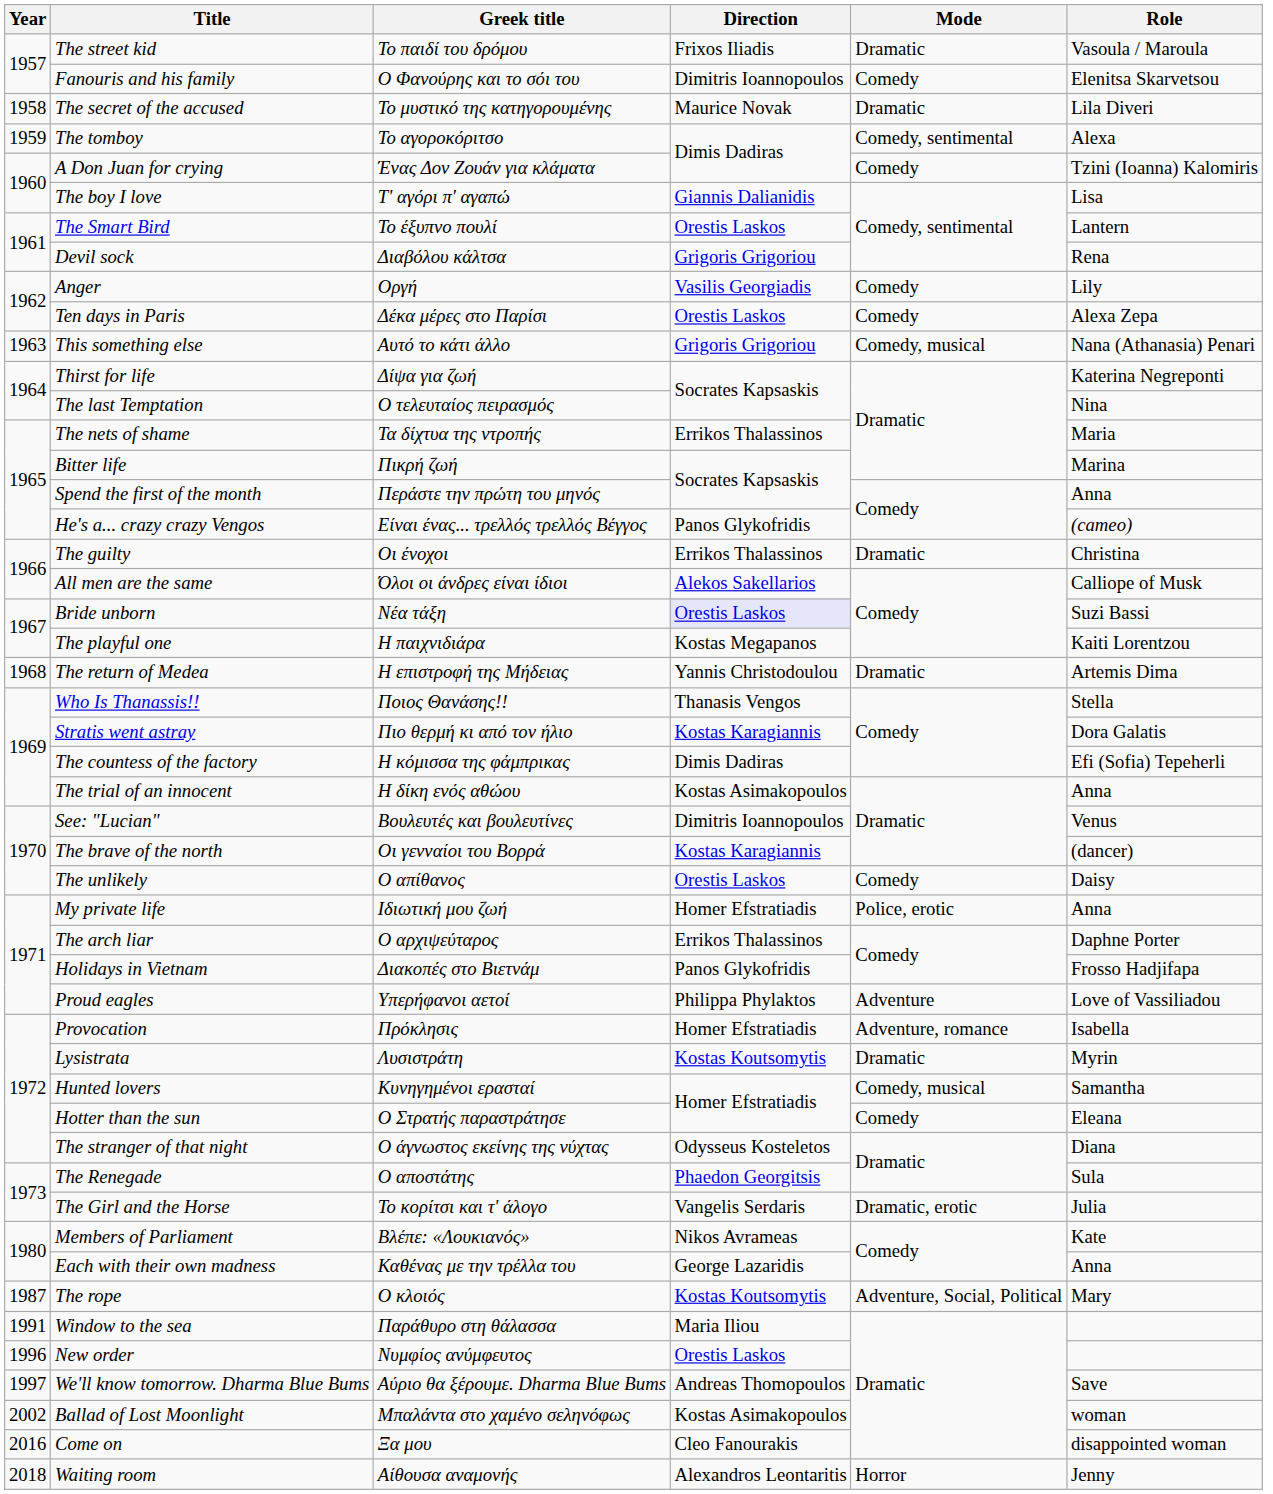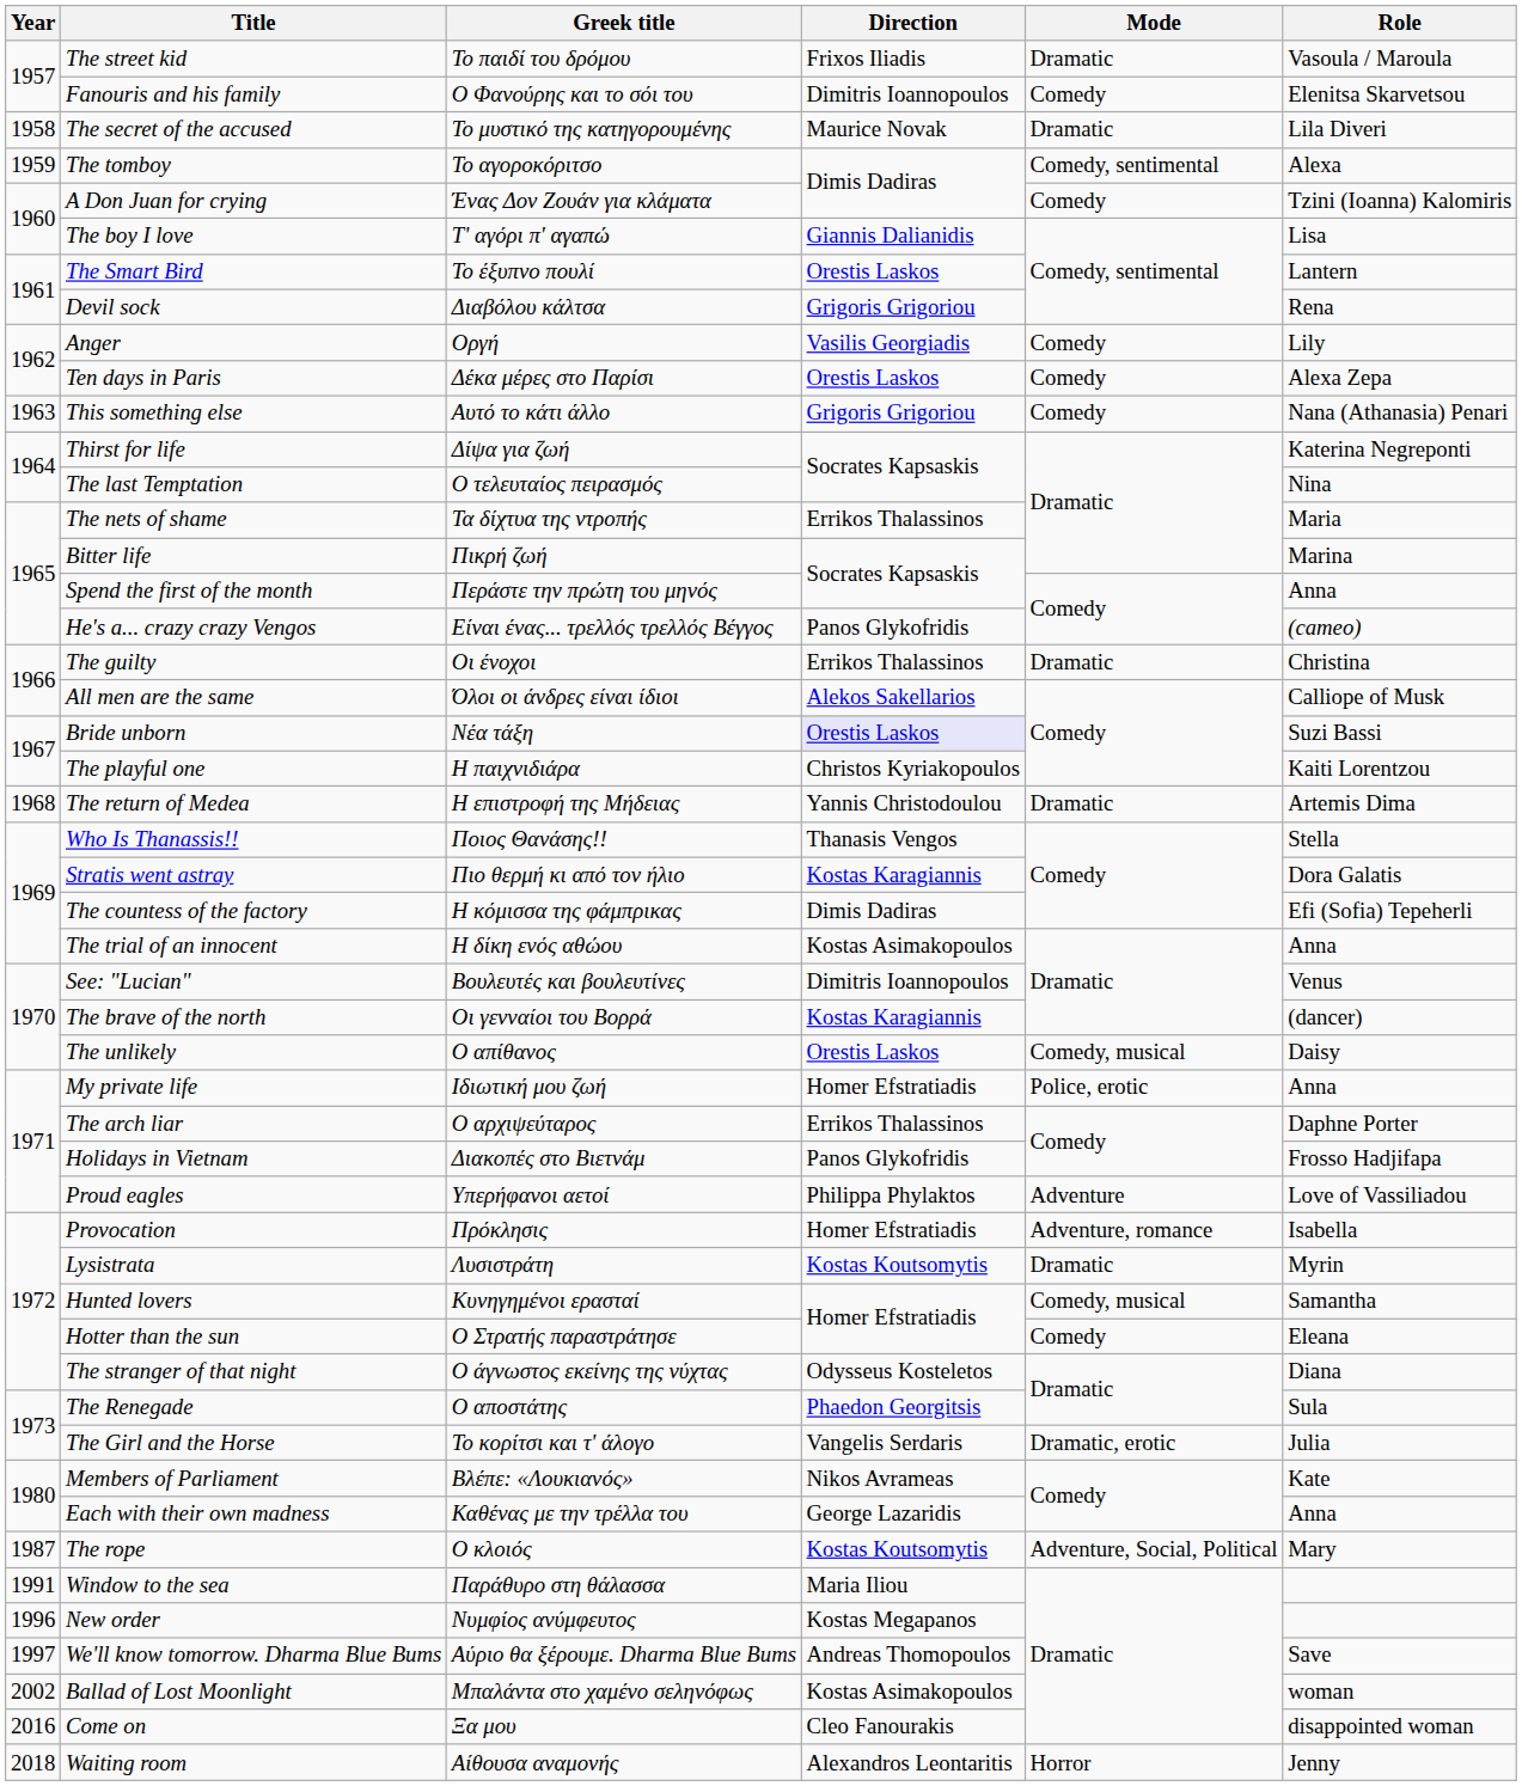 <table class="wikitable">
 <tr>
 <th>Year</th>
 <th>Title</th>
 <th>Greek title</th>
 <th>Direction</th>
 <th>Mode</th>
 <th>Role</th>
 </tr>
 <tr>
 <td rowspan="2">1957</td>
 <td><em>The street kid</em></td>
 <td><em>Το παιδί του δρόμου</em></td>
 <td>Frixos Iliadis</td>
 <td>Dramatic</td>
 <td>Vasoula / Maroula</td>
 </tr>
 <tr>
 <td><em>Fanouris and his family</em></td>
 <td><em>Ο Φανούρης και το σόι του</em></td>
 <td>Dimitris Ioannopoulos</td>
 <td>Comedy</td>
 <td>Elenitsa Skarvetsou</td>
 </tr>
 <tr>
 <td>1958</td>
 <td><em>The secret of the accused</em></td>
 <td><em>Το μυστικό της κατηγορουμένης</em></td>
 <td>Maurice Novak</td>
 <td>Dramatic</td>
 <td>Lila Diveri</td>
 </tr>
 <tr>
 <td>1959</td>
 <td><em>The tomboy</em></td>
 <td><em>Το αγοροκόριτσο</em></td>
 <td rowspan="2">Dimis Dadiras</td>
 <td>Comedy, sentimental</td>
 <td>Alexa</td>
 </tr>
 <tr>
 <td rowspan="2">1960</td>
 <td><em>A Don Juan for crying</em></td>
 <td><em>Ένας Δον Ζουάν για κλάματα</em></td>
 <td>Comedy</td>
 <td>Tzini (Ioanna) Kalomiris</td>
 </tr>
 <tr>
 <td><em>The boy I love</em></td>
 <td><em>Τ' αγόρι π' αγαπώ</em></td>
 <td><a href='#'>Giannis Dalianidis</a></td>
 <td rowspan="3">Comedy, sentimental</td>
 <td>Lisa</td>
 </tr>
 <tr>
 <td rowspan="2">1961</td>
 <td><em><a href='#'>The Smart Bird</a></em></td>
 <td><em>Το έξυπνο πουλί</em></td>
 <td><a href='#'>Orestis Laskos</a></td>
 <td>Lantern</td>
 </tr>
 <tr>
 <td><em>Devil sock</em></td>
 <td><em>Διαβόλου κάλτσα</em></td>
 <td><a href='#'>Grigoris Grigoriou</a></td>
 <td>Rena</td>
 </tr>
 <tr>
 <td rowspan="2">1962</td>
 <td><em>Anger</em></td>
 <td><em>Οργή</em></td>
 <td><a href='#'>Vasilis Georgiadis</a></td>
 <td>Comedy</td>
 <td>Lily</td>
 </tr>
 <tr>
 <td><em>Ten days in Paris</em></td>
 <td><em>Δέκα μέρες στο Παρίσι</em></td>
 <td><a href='#'>Orestis Laskos</a></td>
 <td>Comedy</td>
 <td>Alexa Zepa</td>
 </tr>
 <tr>
 <td>1963</td>
 <td><em>This something else</em></td>
 <td><em>Αυτό το κάτι άλλο</em></td>
 <td><a href='#'>Grigoris Grigoriou</a></td>
-<td>Comedy, musical</td>
+<td>Comedy</td>
 <td>Nana (Athanasia) Penari</td>
 </tr>
 <tr>
 <td rowspan="2">1964</td>
 <td><em>Thirst for life</em></td>
 <td><em>Δίψα για ζωή</em></td>
 <td rowspan="2">Socrates Kapsaskis</td>
 <td rowspan="4">Dramatic</td>
 <td>Katerina Negreponti</td>
 </tr>
 <tr>
 <td><em>The last Temptation</em></td>
 <td><em>Ο τελευταίος πειρασμός</em></td>
 <td>Nina</td>
 </tr>
 <tr>
 <td rowspan="4">1965</td>
 <td><em>The nets of shame</em></td>
 <td><em>Τα δίχτυα της ντροπής</em></td>
 <td>Errikos Thalassinos</td>
 <td>Maria</td>
 </tr>
 <tr>
 <td><em>Bitter life</em></td>
 <td><em>Πικρή ζωή</em></td>
 <td rowspan="2">Socrates Kapsaskis</td>
 <td>Marina</td>
 </tr>
 <tr>
 <td><em>Spend the first of the month</em></td>
 <td><em>Περάστε την πρώτη του μηνός</em></td>
 <td rowspan="2">Comedy</td>
 <td>Anna</td>
 </tr>
 <tr>
 <td><em>He's a... crazy crazy Vengos</em></td>
 <td><em>Είναι ένας... τρελλός τρελλός Βέγγος</em></td>
 <td>Panos Glykofridis</td>
 <td><em>(cameo)</em></td>
 </tr>
 <tr>
 <td rowspan="2">1966</td>
 <td><em>The guilty</em></td>
 <td><em>Οι ένοχοι</em></td>
 <td>Errikos Thalassinos</td>
 <td>Dramatic</td>
 <td>Christina</td>
 </tr>
 <tr>
 <td><em>All men are the same</em></td>
 <td><em>Όλοι οι άνδρες είναι ίδιοι</em></td>
 <td><a href='#'>Alekos Sakellarios</a></td>
 <td rowspan="3">Comedy</td>
 <td>Calliope of Musk</td>
 </tr>
 <tr>
 <td rowspan="2">1967</td>
 <td><em>Bride unborn</em></td>
 <td><em>Νέα τάξη</em></td>
 <td style="background: lavender;"><a href='#'>Orestis Laskos</a></td>
 <td>Suzi Bassi</td>
 </tr>
 <tr>
 <td><em>The playful one</em></td>
 <td><em>Η παιχνιδιάρα</em></td>
-<td>Kostas Megapanos</td>
+<td>Christos Kyriakopoulos</td>
 <td>Kaiti Lorentzou</td>
 </tr>
 <tr>
 <td>1968</td>
 <td><em>The return of Medea</em></td>
 <td><em>Η επιστροφή της Μήδειας</em></td>
 <td>Yannis Christodoulou</td>
 <td>Dramatic</td>
 <td>Artemis Dima</td>
 </tr>
 <tr>
 <td rowspan="4">1969</td>
 <td><em><a href='#'>Who Is Thanassis!!</a></em></td>
 <td><em>Ποιος Θανάσης!!</em></td>
 <td>Thanasis Vengos</td>
 <td rowspan="3">Comedy</td>
 <td>Stella</td>
 </tr>
 <tr>
 <td><em><a href='#'>Stratis went astray</a></em></td>
 <td><em>Πιο θερμή κι από τον ήλιο</em></td>
 <td><a href='#'>Kostas Karagiannis</a></td>
 <td>Dora Galatis</td>
 </tr>
 <tr>
 <td><em>The countess of the factory</em></td>
 <td><em>Η κόμισσα της φάμπρικας</em></td>
 <td>Dimis Dadiras</td>
 <td>Efi (Sofia) Tepeherli</td>
 </tr>
 <tr>
 <td><em>The trial of an innocent</em></td>
 <td><em>Η δίκη ενός αθώου</em></td>
 <td>Kostas Asimakopoulos</td>
 <td rowspan="3">Dramatic</td>
 <td>Anna</td>
 </tr>
 <tr>
 <td rowspan="3">1970</td>
 <td><em>See: "Lucian"</em></td>
 <td><em>Βουλευτές και βουλευτίνες</em></td>
 <td>Dimitris Ioannopoulos</td>
 <td>Venus</td>
 </tr>
 <tr>
 <td><em>The brave of the north</em></td>
 <td><em>Οι γενναίοι του Βορρά</em></td>
 <td><a href='#'>Kostas Karagiannis</a></td>
 <td>(dancer)</td>
 </tr>
 <tr>
 <td><em>The unlikely</em></td>
 <td><em>Ο απίθανος</em></td>
 <td><a href='#'>Orestis Laskos</a></td>
-<td>Comedy</td>
+<td>Comedy, musical</td>
 <td>Daisy</td>
 </tr>
 <tr>
 <td rowspan="4">1971</td>
 <td><em>My private life</em></td>
 <td><em>Ιδιωτική μου ζωή</em></td>
 <td>Homer Efstratiadis</td>
 <td>Police, erotic</td>
 <td>Anna</td>
 </tr>
 <tr>
 <td><em>The arch liar</em></td>
 <td><em>Ο αρχιψεύταρος</em></td>
 <td>Errikos Thalassinos</td>
 <td rowspan="2">Comedy</td>
 <td>Daphne Porter</td>
 </tr>
 <tr>
 <td><em>Holidays in Vietnam</em></td>
 <td><em>Διακοπές στο Βιετνάμ</em></td>
 <td>Panos Glykofridis</td>
 <td>Frosso Hadjifapa</td>
 </tr>
 <tr>
 <td><em>Proud eagles</em></td>
 <td><em>Υπερήφανοι αετοί</em></td>
 <td>Philippa Phylaktos</td>
 <td>Adventure</td>
 <td>Love of Vassiliadou</td>
 </tr>
 <tr>
 <td rowspan="5">1972</td>
 <td><em>Provocation</em></td>
 <td><em>Πρόκλησις</em></td>
 <td>Homer Efstratiadis</td>
 <td>Adventure, romance</td>
 <td>Isabella</td>
 </tr>
 <tr>
 <td><em>Lysistrata</em></td>
 <td><em>Λυσιστράτη</em></td>
 <td><a href='#'>Kostas Koutsomytis</a></td>
 <td>Dramatic</td>
 <td>Myrin</td>
 </tr>
 <tr>
 <td><em>Hunted lovers</em></td>
 <td><em>Κυνηγημένοι ερασταί</em></td>
 <td rowspan="2">Homer Efstratiadis</td>
 <td>Comedy, musical</td>
 <td>Samantha</td>
 </tr>
 <tr>
 <td><em>Hotter than the sun</em></td>
 <td><em>Ο Στρατής παραστράτησε</em></td>
 <td>Comedy</td>
 <td>Eleana</td>
 </tr>
 <tr>
 <td><em>The stranger of that night</em></td>
 <td><em>Ο άγνωστος εκείνης της νύχτας</em></td>
 <td>Odysseus Kosteletos</td>
 <td rowspan="2">Dramatic</td>
 <td>Diana</td>
 </tr>
 <tr>
 <td rowspan="2">1973</td>
 <td><em>The Renegade</em></td>
 <td><em>Ο αποστάτης</em></td>
 <td><a href='#'>Phaedon Georgitsis</a></td>
 <td>Sula</td>
 </tr>
 <tr>
 <td><em>The Girl and the Horse</em></td>
 <td><em>Το κορίτσι και τ' άλογο</em></td>
 <td>Vangelis Serdaris</td>
 <td>Dramatic, erotic</td>
 <td>Julia</td>
 </tr>
 <tr>
 <td rowspan="2">1980</td>
 <td><em>Members of Parliament</em></td>
 <td><em>Βλέπε: «Λουκιανός»</em></td>
 <td>Nikos Avrameas</td>
 <td rowspan="2">Comedy</td>
 <td>Kate</td>
 </tr>
 <tr>
 <td><em>Each with their own madness</em></td>
 <td><em>Καθένας με την τρέλλα του</em></td>
 <td>George Lazaridis</td>
 <td>Anna</td>
 </tr>
 <tr>
 <td>1987</td>
 <td><em>The rope</em></td>
 <td><em>Ο κλοιός</em></td>
 <td><a href='#'>Kostas Koutsomytis</a></td>
 <td>Adventure, Social, Political</td>
 <td>Mary</td>
 </tr>
 <tr>
 <td>1991</td>
 <td><em>Window to the sea</em></td>
 <td><em>Παράθυρο στη θάλασσα</em></td>
 <td>Maria Iliou</td>
 <td rowspan="5">Dramatic</td>
 <td></td>
 </tr>
 <tr>
 <td>1996</td>
 <td><em>New order</em></td>
 <td><em>Νυμφίος ανύμφευτος</em></td>
-<td><a href='#'>Orestis Laskos</a></td>
+<td>Kostas Megapanos</td>
 <td></td>
 </tr>
 <tr>
 <td>1997</td>
 <td><em>We'll know tomorrow. Dharma Blue Bums</em></td>
 <td><em>Αύριο θα ξέρουμε. Dharma Blue Bums</em></td>
 <td>Andreas Thomopoulos</td>
 <td>Save</td>
 </tr>
 <tr>
 <td>2002</td>
 <td><em>Ballad of Lost Moonlight</em></td>
 <td><em>Μπαλάντα στο χαμένο σεληνόφως</em></td>
 <td>Kostas Asimakopoulos</td>
 <td>woman</td>
 </tr>
 <tr>
 <td>2016</td>
 <td><em>Come on</em></td>
 <td><em>Ξα μου</em></td>
 <td>Cleo Fanourakis</td>
 <td>disappointed woman</td>
 </tr>
 <tr>
 <td>2018</td>
 <td><em>Waiting room</em></td>
 <td><em>Αίθουσα αναμονής</em></td>
 <td>Alexandros Leontaritis</td>
 <td>Horror</td>
 <td>Jenny</td>
 </tr>
 </table>
